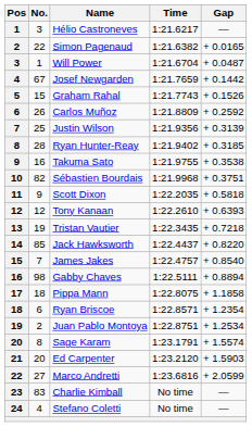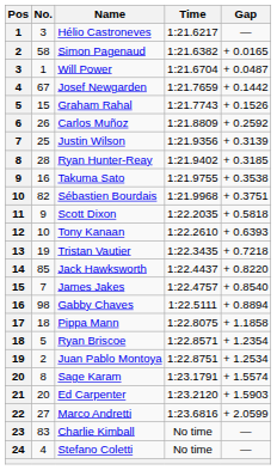 <table class="wikitable" style="text-align:center; font-size: 95%;">
 <tr>
 <th>Pos</th>
 <th>No.</th>
 <th>Name</th>
 <th>Time</th>
 <th>Gap</th>
 </tr>
 <tr>
 <th scope="row">1</th>
 <td>3</td>
 <td align=left> <a href='#'>Hélio Castroneves</a></td>
 <td>1:21.6217</td>
 <td>—</td>
 </tr>
 <tr>
 <th scope="row">2</th>
-<td>22</td>
+<td>58</td>
 <td align=left> <a href='#'>Simon Pagenaud</a></td>
 <td>1:21.6382</td>
 <td>+ 0.0165</td>
 </tr>
 <tr>
 <th scope="row">3</th>
 <td>1</td>
 <td align=left> <a href='#'>Will Power</a></td>
 <td>1:21.6704</td>
 <td>+ 0.0487</td>
 </tr>
 <tr>
 <th scope="row">4</th>
 <td>67</td>
 <td align=left> <a href='#'>Josef Newgarden</a></td>
 <td>1:21.7659</td>
 <td>+ 0.1442</td>
 </tr>
 <tr>
 <th scope="row">5</th>
 <td>15</td>
 <td align=left> <a href='#'>Graham Rahal</a></td>
 <td>1:21.7743</td>
 <td>+ 0.1526</td>
 </tr>
 <tr>
 <th scope="row">6</th>
 <td>26</td>
 <td align=left> <a href='#'>Carlos Muñoz</a></td>
 <td>1:21.8809</td>
 <td>+ 0.2592</td>
 </tr>
 <tr>
 <th scope="row">7</th>
 <td>25</td>
 <td align=left> <a href='#'>Justin Wilson</a></td>
 <td>1:21.9356</td>
 <td>+ 0.3139</td>
 </tr>
 <tr>
 <th scope="row">8</th>
 <td>28</td>
 <td align=left> <a href='#'>Ryan Hunter-Reay</a></td>
 <td>1:21.9402</td>
 <td>+ 0.3185</td>
 </tr>
 <tr>
 <th scope="row">9</th>
 <td>16</td>
 <td align=left> <a href='#'>Takuma Sato</a></td>
 <td>1:21.9755</td>
 <td>+ 0.3538</td>
 </tr>
 <tr>
 <th scope="row">10</th>
 <td>82</td>
 <td align=left> <a href='#'>Sébastien Bourdais</a></td>
 <td>1:21.9968</td>
 <td>+ 0.3751</td>
 </tr>
 <tr>
 <th scope="row">11</th>
 <td>9</td>
 <td align=left> <a href='#'>Scott Dixon</a></td>
 <td>1:22.2035</td>
 <td>+ 0.5818</td>
 </tr>
 <tr>
 <th scope="row">12</th>
-<td>12</td>
+<td>10</td>
 <td align=left> <a href='#'>Tony Kanaan</a></td>
 <td>1:22.2610</td>
 <td>+ 0.6393</td>
 </tr>
 <tr>
 <th scope="row">13</th>
 <td>19</td>
 <td align=left> <a href='#'>Tristan Vautier</a></td>
 <td>1:22.3435</td>
 <td>+ 0.7218</td>
 </tr>
 <tr>
 <th scope="row">14</th>
 <td>85</td>
 <td align=left> <a href='#'>Jack Hawksworth</a></td>
 <td>1:22.4437</td>
 <td>+ 0.8220</td>
 </tr>
 <tr>
 <th scope="row">15</th>
 <td>7</td>
 <td align=left> <a href='#'>James Jakes</a></td>
 <td>1:22.4757</td>
 <td>+ 0.8540</td>
 </tr>
 <tr>
 <th scope="row">16</th>
 <td>98</td>
 <td align=left> <a href='#'>Gabby Chaves</a></td>
 <td>1:22.5111</td>
 <td>+ 0.8894</td>
 </tr>
 <tr>
 <th scope="row">17</th>
 <td>18</td>
 <td align=left> <a href='#'>Pippa Mann</a></td>
 <td>1:22.8075</td>
 <td>+ 1.1858</td>
 </tr>
 <tr>
 <th scope="row">18</th>
-<td>6</td>
+<td>5</td>
 <td align=left> <a href='#'>Ryan Briscoe</a></td>
 <td>1:22.8571</td>
 <td>+ 1.2354</td>
 </tr>
 <tr>
 <th scope="row">19</th>
 <td>2</td>
 <td align=left> <a href='#'>Juan Pablo Montoya</a></td>
 <td>1:22.8751</td>
 <td>+ 1.2534</td>
 </tr>
 <tr>
 <th scope="row">20</th>
 <td>8</td>
 <td align=left> <a href='#'>Sage Karam</a></td>
 <td>1:23.1791</td>
 <td>+ 1.5574</td>
 </tr>
 <tr>
 <th scope="row">21</th>
 <td>20</td>
 <td align=left> <a href='#'>Ed Carpenter</a></td>
 <td>1:23.2120</td>
 <td>+ 1.5903</td>
 </tr>
 <tr>
 <th scope="row">22</th>
 <td>27</td>
 <td align=left> <a href='#'>Marco Andretti</a></td>
 <td>1:23.6816</td>
 <td>+ 2.0599</td>
 </tr>
 <tr>
 <th scope="row">23</th>
 <td>83</td>
 <td align=left> <a href='#'>Charlie Kimball</a></td>
 <td>No time</td>
 <td>—</td>
 </tr>
 <tr>
 <th scope="row">24</th>
 <td>4</td>
 <td align=left> <a href='#'>Stefano Coletti</a></td>
 <td>No time</td>
 <td>—</td>
 </tr>
 <tr>
 <th colspan=5></th>
 </tr>
 </table>
